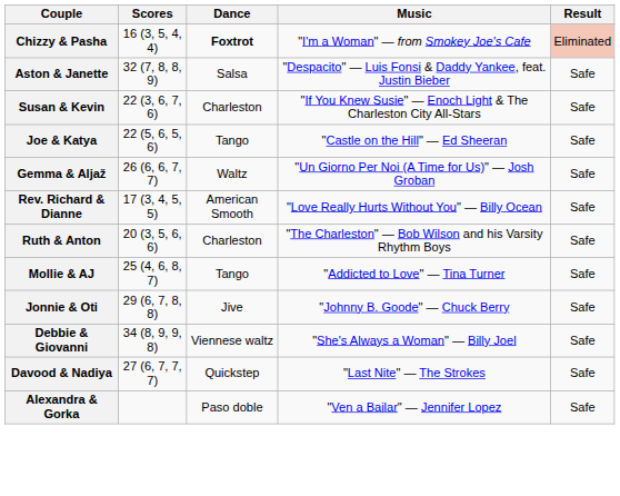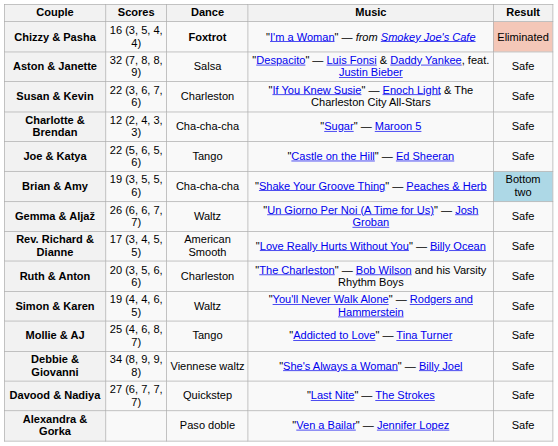 <table class="wikitable sortable" style="text-align:center; width: 90%">
 <tr>
 <th scope="col">Couple</th>
 <th scope="col">Scores</th>
 <th scope="col" class="unsortable">Dance</th>
 <th scope="col" class="unsortable">Music</th>
 <th scope="col" class="unsortable">Result</th>
 </tr>
 <tr>
 <th scope="row">Chizzy & Pasha</th>
 <td>16 (3, 5, 4, 4)</td>
 <td><strong>Foxtrot</strong></td>
 <td>"<a href='#'>I'm a Woman</a>" — <em>from <a href='#'>Smokey Joe's Cafe</a></em></td>
 <td bgcolor="f4c7b8">Eliminated</td>
 </tr>
 <tr>
 <th scope="row">Aston & Janette</th>
 <td>32 (7, 8, 8, 9)</td>
 <td>Salsa</td>
 <td>"<a href='#'>Despacito</a>" — <a href='#'>Luis Fonsi</a> & <a href='#'>Daddy Yankee</a>, feat. <a href='#'>Justin Bieber</a></td>
 <td>Safe</td>
 </tr>
 <tr>
 <th scope="row">Susan & Kevin</th>
 <td>22 (3, 6, 7, 6)</td>
 <td>Charleston</td>
 <td>"<a href='#'>If You Knew Susie</a>" — <a href='#'>Enoch Light</a> & The Charleston City All-Stars</td>
 <td>Safe</td>
 </tr>
 <tr>
+<th scope="row">Charlotte & Brendan</th>
+<td>12 (2, 4, 3, 3)</td>
+<td>Cha-cha-cha</td>
+<td>"<a href='#'>Sugar</a>" — <a href='#'>Maroon 5</a></td>
+<td>Safe</td>
+</tr>
+<tr>
 <th scope="row">Joe & Katya</th>
 <td>22 (5, 6, 5, 6)</td>
 <td>Tango</td>
 <td>"<a href='#'>Castle on the Hill</a>" — <a href='#'>Ed Sheeran</a></td>
 <td>Safe</td>
+</tr>
+<tr>
+<th scope="row">Brian & Amy</th>
+<td>19 (3, 5, 5, 6)</td>
+<td>Cha-cha-cha</td>
+<td>"<a href='#'>Shake Your Groove Thing</a>" — <a href='#'>Peaches & Herb</a></td>
+<td bgcolor="lightblue">Bottom two</td>
 </tr>
 <tr>
 <th scope="row">Gemma & Aljaž</th>
 <td>26 (6, 6, 7, 7)</td>
 <td>Waltz</td>
 <td>"<a href='#'>Un Giorno Per Noi (A Time for Us)</a>" — <a href='#'>Josh Groban</a></td>
 <td>Safe</td>
 </tr>
 <tr>
 <th scope="row">Rev. Richard & Dianne</th>
 <td>17 (3, 4, 5, 5)</td>
 <td>American Smooth</td>
 <td>"<a href='#'>Love Really Hurts Without You</a>" — <a href='#'>Billy Ocean</a></td>
 <td>Safe</td>
 </tr>
 <tr>
 <th scope="row">Ruth & Anton</th>
 <td>20 (3, 5, 6, 6)</td>
 <td>Charleston</td>
 <td>"<a href='#'>The Charleston</a>" — <a href='#'>Bob Wilson</a> and his Varsity Rhythm Boys</td>
 <td>Safe</td>
 </tr>
 <tr>
+<th scope="row">Simon & Karen</th>
+<td>19 (4, 4, 6, 5)</td>
+<td>Waltz</td>
+<td>"<a href='#'>You'll Never Walk Alone</a>" — <a href='#'>Rodgers and Hammerstein</a></td>
+<td>Safe</td>
+</tr>
+<tr>
 <th scope="row">Mollie & AJ</th>
 <td>25 (4, 6, 8, 7)</td>
 <td>Tango</td>
 <td>"<a href='#'>Addicted to Love</a>" — <a href='#'>Tina Turner</a></td>
-<td>Safe</td>
-</tr>
-<tr>
-<th scope="row">Jonnie & Oti</th>
-<td>29 (6, 7, 8, 8)</td>
-<td>Jive</td>
-<td>"<a href='#'>Johnny B. Goode</a>" — <a href='#'>Chuck Berry</a></td>
 <td>Safe</td>
 </tr>
 <tr>
 <th scope="row">Debbie & Giovanni</th>
 <td>34 (8, 9, 9, 8)</td>
 <td>Viennese waltz</td>
 <td>"<a href='#'>She's Always a Woman</a>" — <a href='#'>Billy Joel</a></td>
 <td>Safe</td>
 </tr>
 <tr>
 <th scope="row">Davood & Nadiya</th>
 <td>27 (6, 7, 7, 7)</td>
 <td>Quickstep</td>
 <td>"<a href='#'>Last Nite</a>" — <a href='#'>The Strokes</a></td>
 <td>Safe</td>
 </tr>
 <tr>
 <th scope="row">Alexandra & Gorka</th>
 <td></td>
 <td>Paso doble</td>
 <td>"<a href='#'>Ven a Bailar</a>" — <a href='#'>Jennifer Lopez</a></td>
 <td>Safe</td>
 </tr>
 </table>
